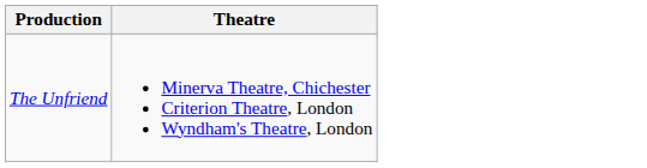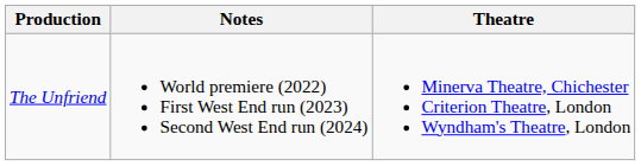 <table class="wikitable">
 <tr style="background:#ccc; text-align:center;">
 <th>Production</th>
+<th>Notes</th>
 <th>Theatre</th>
 </tr>
 <tr>
 <td><em><a href='#'>The Unfriend</a></em></td>
+<td><br><ul><li>World premiere (2022)</li><li>First West End run (2023)</li><li>Second West End run (2024)</li></ul></td>
 <td><br><ul><li><a href='#'>Minerva Theatre, Chichester</a></li><li><a href='#'>Criterion Theatre</a>, London</li><li><a href='#'>Wyndham's Theatre</a>, London</li></ul></td>
 </tr>
 </table>
